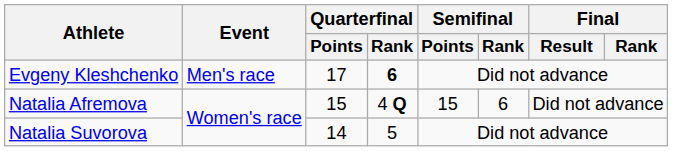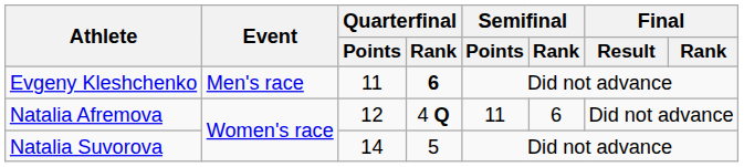 <table class="wikitable" style="font-size:90%;text-align:center;">
 <tr>
 <th rowspan=2>Athlete</th>
 <th rowspan=2>Event</th>
 <th colspan=2>Quarterfinal</th>
 <th colspan=2>Semifinal</th>
 <th colspan=2>Final</th>
 </tr>
 <tr style="font-size:95%">
 <th>Points</th>
 <th>Rank</th>
 <th>Points</th>
 <th>Rank</th>
 <th>Result</th>
 <th>Rank</th>
 </tr>
 <tr>
 <td align=left><a href='#'>Evgeny Kleshchenko</a></td>
 <td align=left><a href='#'>Men's race</a></td>
-<td>17</td>
+<td>11</td>
 <td><strong>6</strong></td>
 <td colspan=4>Did not advance</td>
 </tr>
 <tr>
 <td align=left><a href='#'>Natalia Afremova</a></td>
 <td rowspan=2 align=left><a href='#'>Women's race</a></td>
-<td>15</td>
+<td>12</td>
 <td>4 <strong>Q</strong></td>
-<td>15</td>
+<td>11</td>
 <td>6</td>
 <td colspan=2>Did not advance</td>
 </tr>
 <tr>
 <td align=left><a href='#'>Natalia Suvorova</a></td>
 <td>14</td>
 <td>5</td>
 <td colspan=4>Did not advance</td>
 </tr>
 </table>
